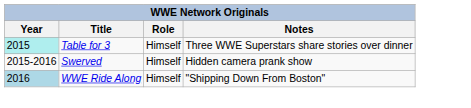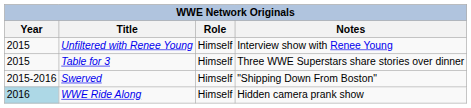 <table class="wikitable">
 <tr style="background:#ccc; text-align:center;">
 <th colspan="4" style="background: LightSteelBlue;">WWE Network Originals</th>
 </tr>
 <tr style="background:#ccc; text-align:center;">
 <th>Year</th>
 <th>Title</th>
 <th>Role</th>
 <th>Notes</th>
 </tr>
 <tr>
-<td style="background: paleturquoise;">2015</td>
+<td>2015</td>
+<td><em><a href='#'>Unfiltered with Renee Young</a></em></td>
+<td rowspan=1>Himself</td>
+<td>Interview show with <a href='#'>Renee Young</a></td>
+</tr>
+<tr>
+<td>2015</td>
 <td><em><a href='#'>Table for 3</a></em></td>
 <td rowspan=1>Himself</td>
 <td>Three WWE Superstars share stories over dinner</td>
 </tr>
 <tr>
 <td>2015-2016</td>
 <td><em><a href='#'>Swerved</a></em></td>
 <td rowspan=1>Himself</td>
-<td>Hidden camera prank show</td>
+<td>"Shipping Down From Boston"</td>
 </tr>
 <tr>
 <td style="background: lightblue;">2016</td>
 <td><em><a href='#'>WWE Ride Along</a></em></td>
 <td rowspan=1>Himself</td>
-<td>"Shipping Down From Boston"</td>
+<td>Hidden camera prank show</td>
 </tr>
 </table>
